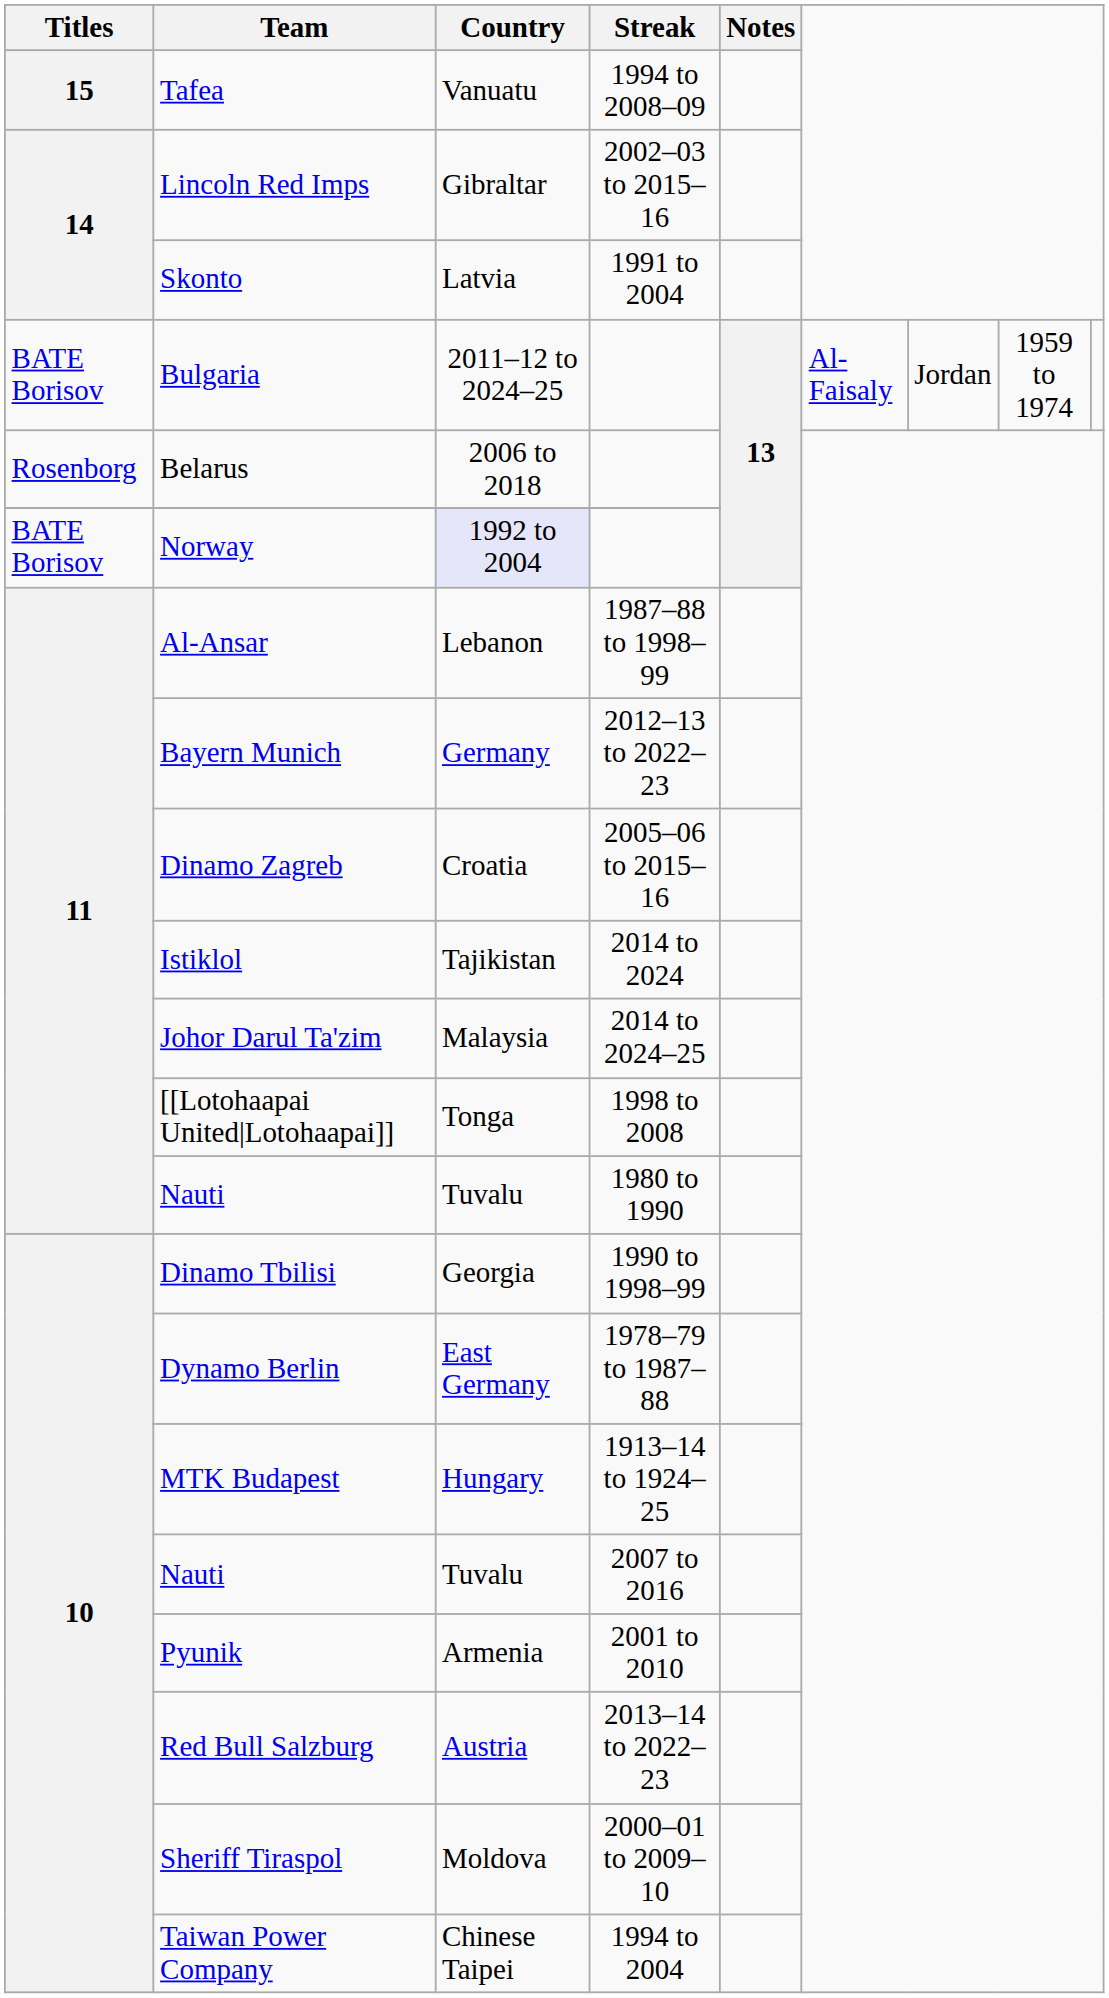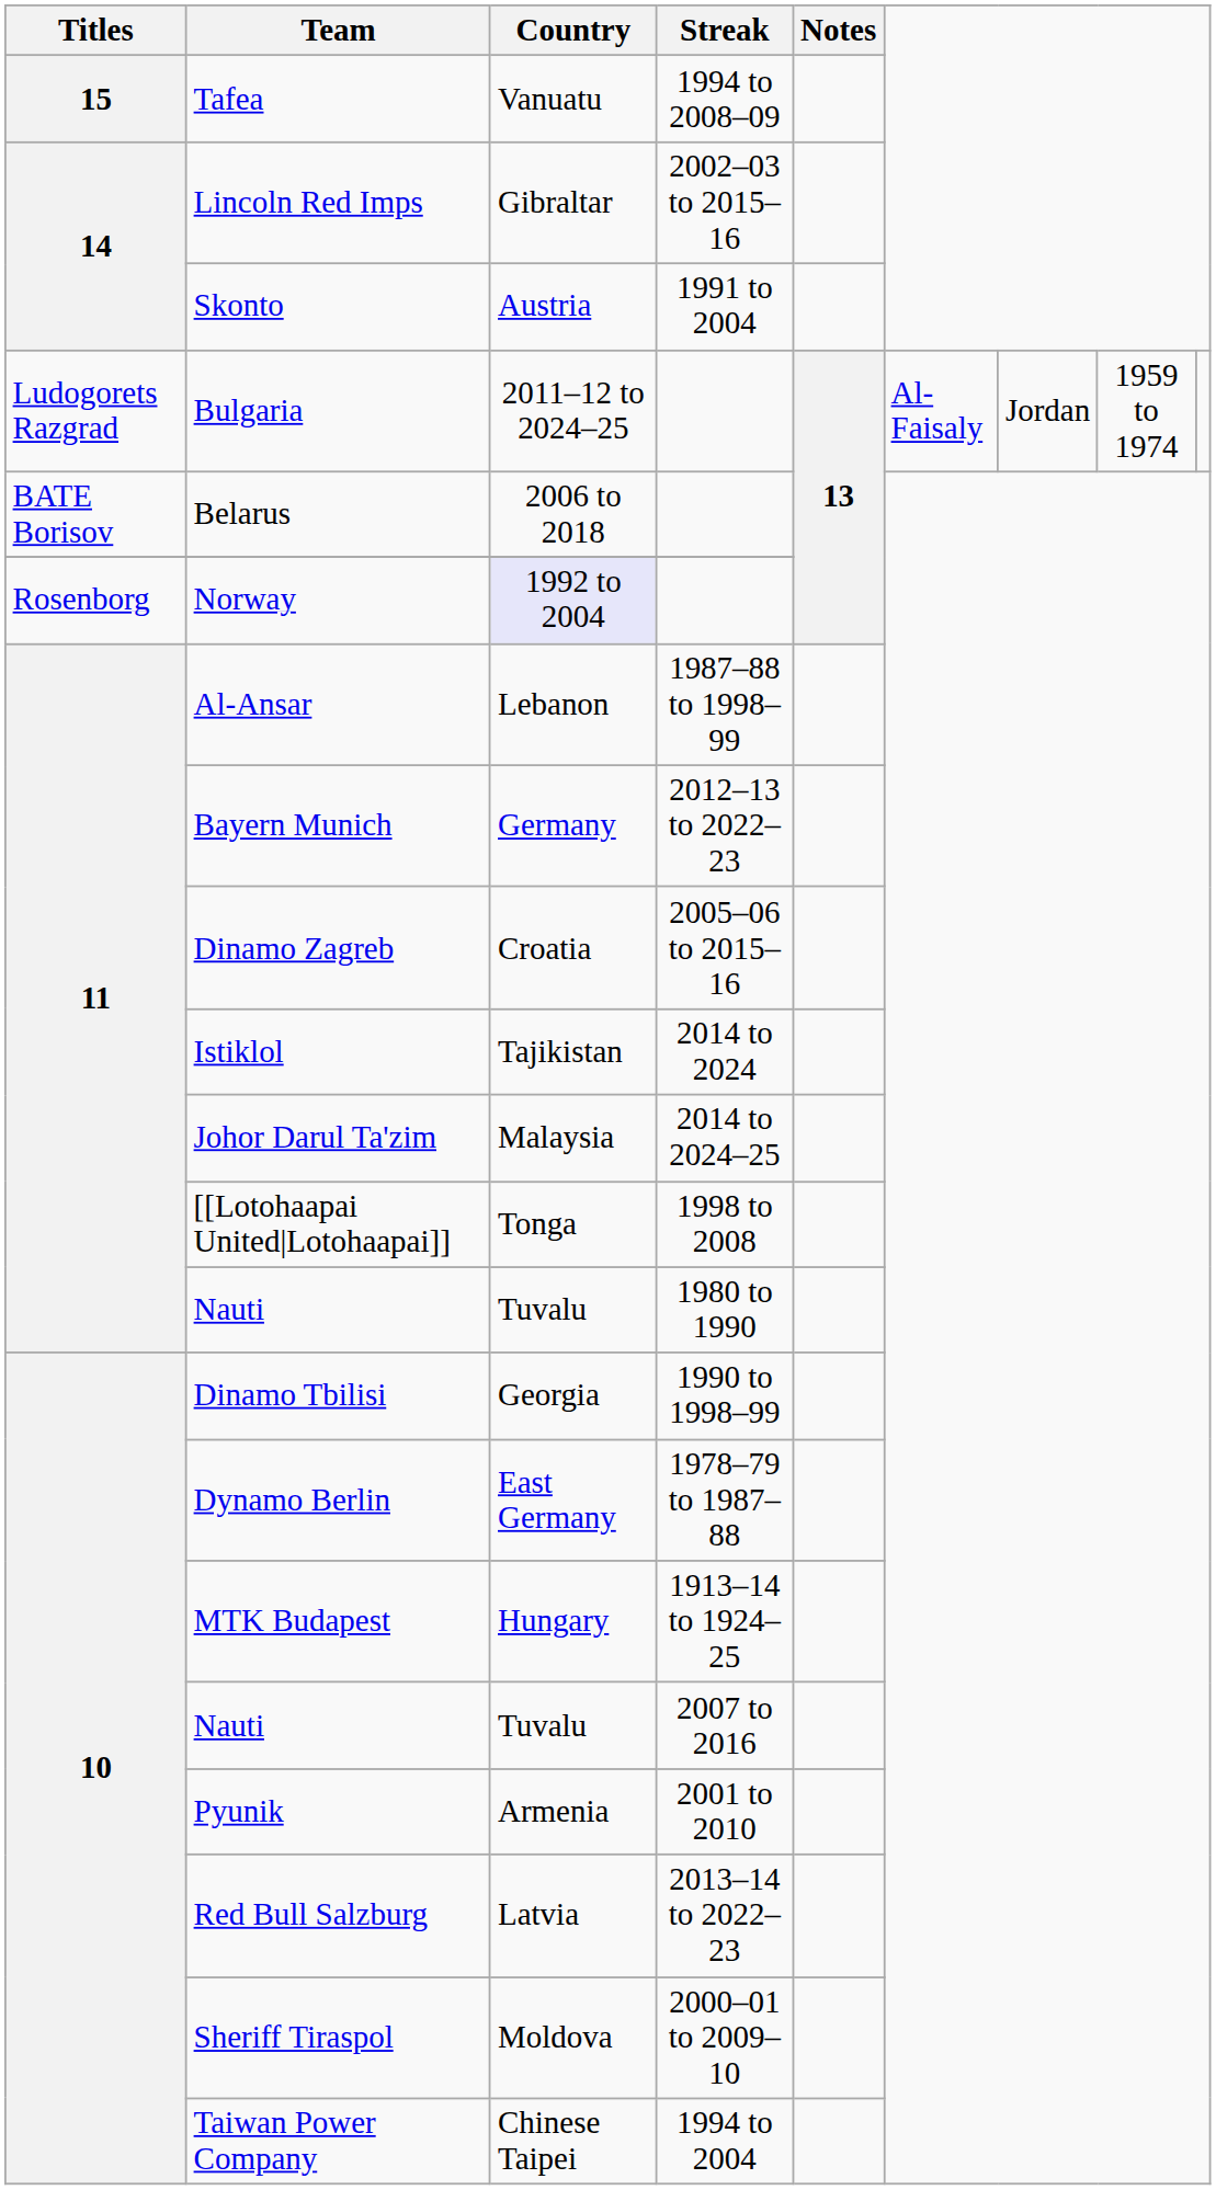 <table class="wikitable" style="text-align:center">
 <tr>
 <th>Titles</th>
 <th>Team</th>
 <th>Country</th>
 <th>Streak</th>
 <th>Notes</th>
 </tr>
 <tr>
 <th scope=row rowspan=1>15</th>
 <td align=left><a href='#'>Tafea</a></td>
 <td align=left> Vanuatu</td>
 <td>1994 to 2008–09</td>
 <td></td>
 </tr>
 <tr>
 <th scope=row rowspan=2>14</th>
 <td align=left><a href='#'>Lincoln Red Imps</a></td>
 <td align=left> Gibraltar</td>
 <td>2002–03 to 2015–16</td>
 <td></td>
 </tr>
 <tr>
 <td align=left><a href='#'>Skonto</a></td>
-<td align=left> Latvia</td>
+<td align=left> <a href='#'>Austria</a></td>
 <td>1991 to 2004</td>
 <td></td>
 </tr>
 <tr>
-<td align=left><a href='#'>BATE Borisov</a></td>
+<td align=left><a href='#'>Ludogorets Razgrad</a></td>
 <td align=left> <a href='#'>Bulgaria</a></td>
 <td>2011–12 to 2024–25</td>
 <td></td>
 <th scope=row rowspan=4>13</th>
 <td align=left><a href='#'>Al-Faisaly</a></td>
 <td align=left> Jordan</td>
 <td>1959 to 1974</td>
 <td></td>
 </tr>
 <tr>
-<td align=left><a href='#'>Rosenborg</a></td>
+<td align=left><a href='#'>BATE Borisov</a></td>
 <td align=left> Belarus</td>
 <td>2006 to 2018</td>
 <td></td>
 </tr>
 <tr>
 </tr>
 <tr>
-<td align=left><a href='#'>BATE Borisov</a></td>
+<td align=left><a href='#'>Rosenborg</a></td>
 <td align=left> <a href='#'>Norway</a></td>
 <td style="background: lavender;">1992 to 2004</td>
 <td></td>
 </tr>
 <tr>
 <th scope=row rowspan=7>11</th>
 <td align=left><a href='#'>Al-Ansar</a></td>
 <td align=left> Lebanon</td>
 <td>1987–88 to 1998–99</td>
 <td></td>
 </tr>
 <tr>
 <td align=left><a href='#'>Bayern Munich</a></td>
 <td align=left> <a href='#'>Germany</a></td>
 <td>2012–13 to 2022–23</td>
 <td></td>
 </tr>
 <tr>
 <td align=left><a href='#'>Dinamo Zagreb</a></td>
 <td align=left> Croatia</td>
 <td>2005–06 to 2015–16</td>
 <td></td>
 </tr>
 <tr>
 <td align=left><a href='#'>Istiklol</a></td>
 <td align=left> Tajikistan</td>
 <td>2014 to 2024</td>
 <td></td>
 </tr>
 <tr>
 <td align=left><a href='#'>Johor Darul Ta'zim</a></td>
 <td align=left> Malaysia</td>
 <td>2014 to 2024–25</td>
 <td></td>
 </tr>
 <tr>
 <td align=left>[[Lotohaapai United|Lotohaapai]]</td>
 <td align=left> Tonga</td>
 <td>1998 to 2008</td>
 <td></td>
 </tr>
 <tr>
 <td align=left><a href='#'>Nauti</a></td>
 <td align=left> Tuvalu</td>
 <td>1980 to 1990</td>
 <td></td>
 </tr>
 <tr>
 <th scope=row rowspan=8>10</th>
 <td align=left><a href='#'>Dinamo Tbilisi</a></td>
 <td align=left> Georgia</td>
 <td>1990 to 1998–99</td>
 <td></td>
 </tr>
 <tr>
 <td align=left><a href='#'>Dynamo Berlin</a></td>
 <td align=left> <a href='#'>East Germany</a></td>
 <td>1978–79 to 1987–88</td>
 <td></td>
 </tr>
 <tr>
 <td align=left><a href='#'>MTK Budapest</a></td>
 <td align=left> <a href='#'>Hungary</a></td>
 <td>1913–14 to 1924–25</td>
 <td></td>
 </tr>
 <tr>
 <td align=left><a href='#'>Nauti</a></td>
 <td align=left> Tuvalu</td>
 <td>2007 to 2016</td>
 <td></td>
 </tr>
 <tr>
 <td align=left><a href='#'>Pyunik</a></td>
 <td align=left> Armenia</td>
 <td>2001 to 2010</td>
 <td></td>
 </tr>
 <tr>
 <td align=left><a href='#'>Red Bull Salzburg</a></td>
-<td align=left> <a href='#'>Austria</a></td>
+<td align=left> Latvia</td>
 <td>2013–14 to 2022–23</td>
 <td></td>
 </tr>
 <tr>
 <td align=left><a href='#'>Sheriff Tiraspol</a></td>
 <td align=left> Moldova</td>
 <td>2000–01 to 2009–10</td>
 <td></td>
 </tr>
 <tr>
 <td align=left><a href='#'>Taiwan Power Company</a></td>
 <td align=left> Chinese Taipei</td>
 <td>1994 to 2004</td>
 <td></td>
 </tr>
 </table>
